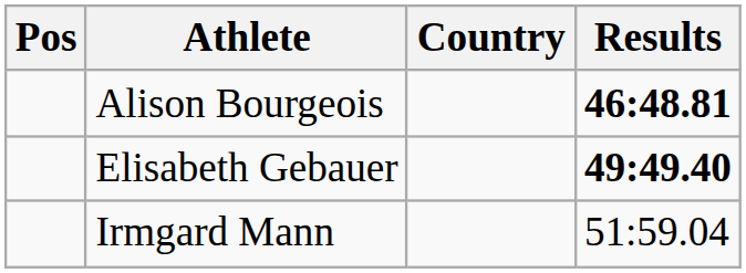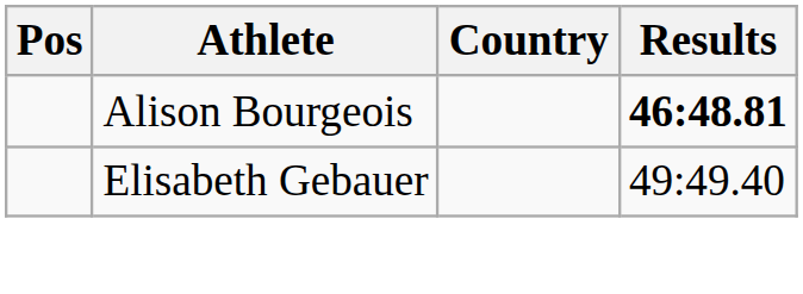 <table class="wikitable">
 <tr>
 <th>Pos</th>
 <th>Athlete</th>
 <th>Country</th>
 <th>Results</th>
 </tr>
 <tr>
 <td align="center"></td>
 <td>Alison Bourgeois</td>
 <td></td>
 <td><strong>46:48.81</strong></td>
 </tr>
 <tr>
 <td align="center"></td>
 <td>Elisabeth Gebauer</td>
 <td></td>
-<td><strong>49:49.40</strong></td>
-</tr>
-<tr>
-<td align="center"></td>
-<td>Irmgard Mann</td>
-<td></td>
-<td>51:59.04</td>
+<td>49:49.40</td>
 </tr>
 </table>
